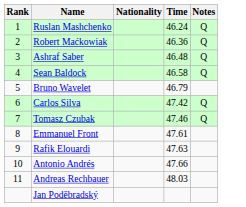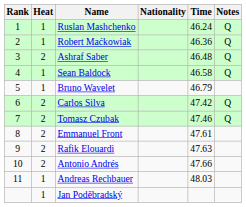 <table class="wikitable sortable" style="text-align:center">
 <tr>
 <th>Rank</th>
+<th>Heat</th>
 <th>Name</th>
 <th>Nationality</th>
 <th>Time</th>
 <th>Notes</th>
 </tr>
 <tr bgcolor=ccffcc>
+<td>1</td>
 <td>1</td>
 <td align="left"><a href='#'>Ruslan Mashchenko</a></td>
 <td align=left></td>
 <td>46.24</td>
 <td>Q</td>
 </tr>
 <tr bgcolor=ccffcc>
 <td>2</td>
+<td>1</td>
 <td align="left"><a href='#'>Robert Maćkowiak</a></td>
 <td align=left></td>
 <td>46.36</td>
 <td>Q</td>
 </tr>
 <tr bgcolor=ccffcc>
 <td>3</td>
+<td>2</td>
 <td align="left"><a href='#'>Ashraf Saber</a></td>
 <td align=left></td>
 <td>46.48</td>
 <td>Q</td>
 </tr>
 <tr bgcolor=ccffcc>
 <td>4</td>
+<td>1</td>
 <td align="left"><a href='#'>Sean Baldock</a></td>
 <td align=left></td>
 <td>46.58</td>
 <td>Q</td>
 </tr>
 <tr>
 <td>5</td>
+<td>1</td>
 <td align="left"><a href='#'>Bruno Wavelet</a></td>
 <td align=left></td>
 <td>46.79</td>
 <td></td>
 </tr>
 <tr bgcolor=ccffcc>
 <td>6</td>
+<td>2</td>
 <td align="left"><a href='#'>Carlos Silva</a></td>
 <td align=left></td>
 <td>47.42</td>
 <td>Q</td>
 </tr>
 <tr bgcolor=ccffcc>
 <td>7</td>
+<td>2</td>
 <td align="left"><a href='#'>Tomasz Czubak</a></td>
 <td align=left></td>
 <td>47.46</td>
 <td>Q</td>
 </tr>
 <tr>
 <td>8</td>
+<td>2</td>
 <td align="left"><a href='#'>Emmanuel Front</a></td>
 <td align=left></td>
 <td>47.61</td>
 <td></td>
 </tr>
 <tr>
 <td>9</td>
+<td>2</td>
 <td align="left"><a href='#'>Rafik Elouardi</a></td>
 <td align=left></td>
 <td>47.63</td>
 <td></td>
 </tr>
 <tr>
 <td>10</td>
+<td>2</td>
 <td align="left"><a href='#'>Antonio Andrés</a></td>
 <td align=left></td>
 <td>47.66</td>
 <td></td>
 </tr>
 <tr>
 <td>11</td>
+<td>1</td>
 <td align="left"><a href='#'>Andreas Rechbauer</a></td>
 <td align=left></td>
 <td>48.03</td>
 <td></td>
 </tr>
 <tr>
 <td></td>
+<td>1</td>
 <td align="left"><a href='#'>Jan Poděbradský</a></td>
 <td align=left></td>
 <td></td>
 <td></td>
 </tr>
 </table>
